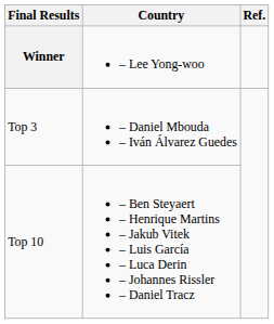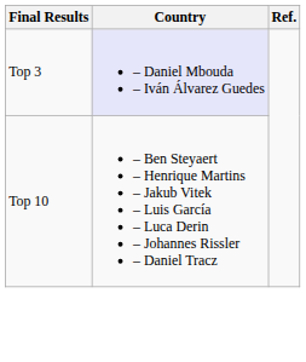 <table class="wikitable" style="font-size: 95%;">
 <tr>
 <th>Final Results</th>
 <th>Country</th>
 <th>Ref.</th>
 </tr>
 <tr>
-<th>Winner</th>
-<td><br><ul><li> – Lee Yong-woo</li></ul></td>
-<td></td>
-</tr>
-<tr>
 <td>Top 3</td>
-<td><br><ul><li> – Daniel Mbouda</li><li> – Iván Álvarez Guedes</li></ul></td>
+<td style="background: lavender;"><br><ul><li> – Daniel Mbouda</li><li> – Iván Álvarez Guedes</li></ul></td>
 <td rowspan="6"></td>
 </tr>
 <tr>
 <td>Top 10</td>
 <td><br><ul><li> – Ben Steyaert</li><li> – Henrique Martins</li><li> – Jakub Vitek</li><li> – Luis García</li><li> – Luca Derin</li><li> – Johannes Rissler</li><li> – Daniel Tracz</li></ul></td>
 </tr>
 </table>
